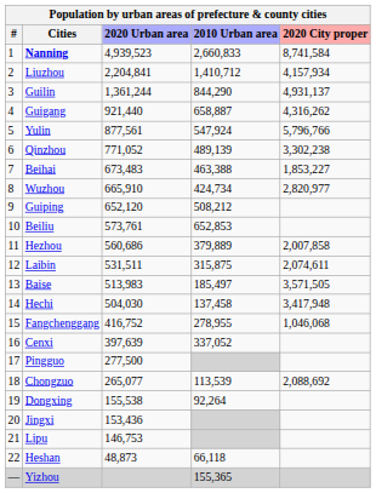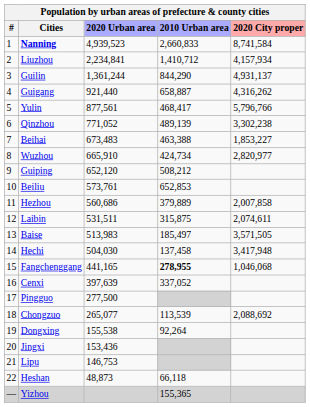 <table class="wikitable sortable collapsible" style="font-size:90%;">
 <tr>
 <th colspan=5>Population by urban areas of prefecture & county cities</th>
 </tr>
 <tr>
 <th>#</th>
 <th>Cities</th>
 <th style="background-color: #aaaaff;">2020 Urban area</th>
 <th style="background-color: #aaaaff;">2010 Urban area</th>
 <th style="background-color: #ffaaaa;">2020 City proper</th>
 </tr>
 <tr>
 <td>1</td>
 <td><strong><a href='#'>Nanning</a></strong></td>
 <td>4,939,523</td>
 <td>2,660,833</td>
 <td>8,741,584</td>
 </tr>
 <tr>
 <td>2</td>
 <td><a href='#'>Liuzhou</a></td>
-<td>2,204,841</td>
+<td>2,234,841</td>
 <td>1,410,712</td>
 <td>4,157,934</td>
 </tr>
 <tr>
 <td>3</td>
 <td><a href='#'>Guilin</a></td>
 <td>1,361,244</td>
 <td>844,290</td>
 <td>4,931,137</td>
 </tr>
 <tr>
 <td>4</td>
 <td><a href='#'>Guigang</a></td>
 <td>921,440</td>
 <td>658,887</td>
 <td>4,316,262</td>
 </tr>
 <tr>
 <td>5</td>
 <td><a href='#'>Yulin</a></td>
 <td>877,561</td>
-<td>547,924</td>
+<td>468,417</td>
 <td>5,796,766</td>
 </tr>
 <tr>
 <td>6</td>
 <td><a href='#'>Qinzhou</a></td>
 <td>771,052</td>
 <td>489,139</td>
 <td>3,302,238</td>
 </tr>
 <tr>
 <td>7</td>
 <td><a href='#'>Beihai</a></td>
 <td>673,483</td>
 <td>463,388</td>
 <td>1,853,227</td>
 </tr>
 <tr>
 <td>8</td>
 <td><a href='#'>Wuzhou</a></td>
 <td>665,910</td>
 <td>424,734</td>
 <td>2,820,977</td>
 </tr>
 <tr>
 <td>9</td>
 <td><a href='#'>Guiping</a></td>
 <td>652,120</td>
 <td>508,212</td>
 <td></td>
 </tr>
 <tr>
 <td>10</td>
 <td><a href='#'>Beiliu</a></td>
 <td>573,761</td>
 <td>652,853</td>
 <td></td>
 </tr>
 <tr>
 <td>11</td>
 <td><a href='#'>Hezhou</a></td>
 <td>560,686</td>
 <td>379,889</td>
 <td>2,007,858</td>
 </tr>
 <tr>
 <td>12</td>
 <td><a href='#'>Laibin</a></td>
 <td>531,511</td>
 <td>315,875</td>
 <td>2,074,611</td>
 </tr>
 <tr>
 <td>13</td>
 <td><a href='#'>Baise</a></td>
 <td>513,983</td>
 <td>185,497</td>
 <td>3,571,505</td>
 </tr>
 <tr>
 <td>14</td>
 <td><a href='#'>Hechi</a></td>
 <td>504,030</td>
 <td>137,458</td>
 <td>3,417,948</td>
 </tr>
 <tr>
 <td>15</td>
 <td><a href='#'>Fangchenggang</a></td>
-<td>416,752</td>
-<td>278,955</td>
+<td>441,165</td>
+<td><strong>278,955</strong></td>
 <td>1,046,068</td>
 </tr>
 <tr>
 <td>16</td>
 <td><a href='#'>Cenxi</a></td>
 <td>397,639</td>
 <td>337,052</td>
 <td></td>
 </tr>
 <tr>
 <td>17</td>
 <td><a href='#'>Pingguo</a></td>
 <td>277,500</td>
 <td bgcolor="lightgrey"></td>
 <td></td>
 </tr>
 <tr>
 <td>18</td>
 <td><a href='#'>Chongzuo</a></td>
 <td>265,077</td>
 <td>113,539</td>
 <td>2,088,692</td>
 </tr>
 <tr>
 <td>19</td>
 <td><a href='#'>Dongxing</a></td>
 <td>155,538</td>
 <td>92,264</td>
 <td></td>
 </tr>
 <tr>
 <td>20</td>
 <td><a href='#'>Jingxi</a></td>
 <td>153,436</td>
 <td bgcolor="lightgrey"></td>
 <td></td>
 </tr>
 <tr>
 <td>21</td>
 <td><a href='#'>Lipu</a></td>
 <td>146,753</td>
 <td bgcolor="lightgrey"></td>
 <td></td>
 </tr>
 <tr>
 <td>22</td>
 <td><a href='#'>Heshan</a></td>
 <td>48,873</td>
 <td>66,118</td>
 <td></td>
 </tr>
 <tr bgcolor="lightgrey">
 <td>—</td>
 <td><a href='#'>Yizhou</a></td>
 <td></td>
 <td>155,365</td>
 <td></td>
 </tr>
 </table>
